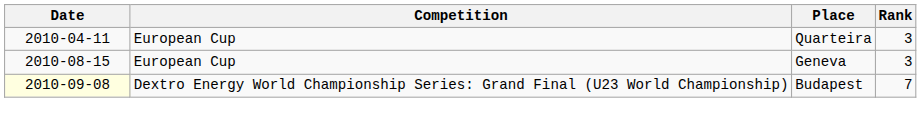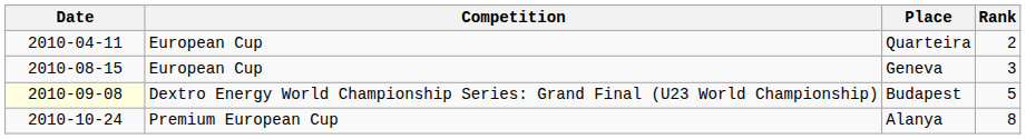 <table class="wikitable sortable">
 <tr>
 <th>Date</th>
 <th>Competition</th>
 <th>Place</th>
 <th>Rank</th>
 </tr>
 <tr>
 <td style="text-align:right">  2010-04-11  </td>
 <td>European Cup</td>
 <td>Quarteira</td>
-<td style="text-align:right">3</td>
+<td style="text-align:right">2</td>
 </tr>
 <tr>
 <td style="text-align:right">  2010-08-15  </td>
 <td>European Cup</td>
 <td>Geneva</td>
 <td style="text-align:right">3</td>
 </tr>
 <tr>
 <td style="background: lightyellow; text-align:right">  2010-09-08  </td>
 <td>Dextro Energy World Championship Series: Grand Final (U23 World Championship)</td>
 <td>Budapest</td>
-<td style="text-align:right">7</td>
+<td style="text-align:right">5</td>
+</tr>
+<tr>
+<td style="text-align:right">  2010-10-24  </td>
+<td>Premium European Cup</td>
+<td>Alanya</td>
+<td style="text-align:right">8</td>
 </tr>
 </table>
